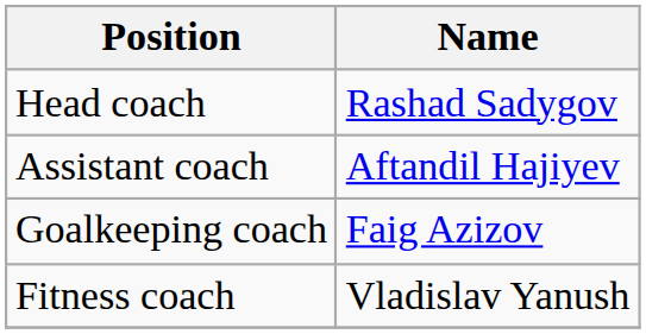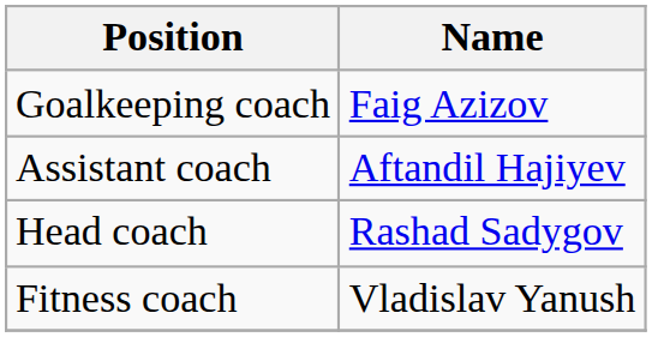 <table class="wikitable">
 <tr>
 <th>Position</th>
 <th>Name</th>
 </tr>
 <tr>
-<td>Head coach</td>
-<td> <a href='#'>Rashad Sadygov</a></td>
+<td>Goalkeeping coach</td>
+<td> <a href='#'>Faig Azizov</a></td>
 </tr>
 <tr>
 <td>Assistant coach</td>
 <td> <a href='#'>Aftandil Hajiyev</a></td>
 </tr>
 <tr>
-<td>Goalkeeping coach</td>
-<td> <a href='#'>Faig Azizov</a></td>
+<td>Head coach</td>
+<td> <a href='#'>Rashad Sadygov</a></td>
 </tr>
 <tr>
 <td>Fitness coach</td>
 <td> Vladislav Yanush</td>
 </tr>
 <tr>
 </tr>
 </table>
